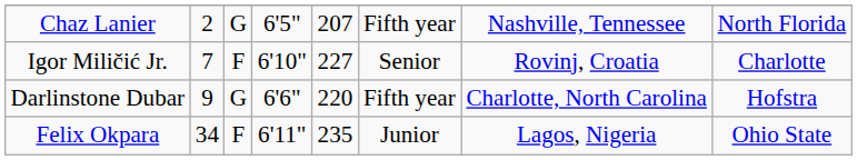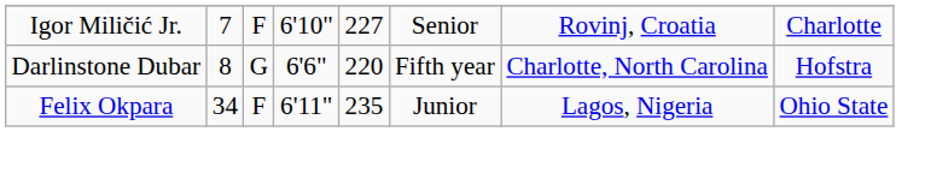 <table class="wikitable sortable" style="text-align:center">
 <tr align=center>
-</tr>
-<tr>
-<td><a href='#'>Chaz Lanier</a></td>
-<td>2</td>
-<td>G</td>
-<td>6'5"</td>
-<td>207</td>
-<td>Fifth year</td>
-<td><a href='#'>Nashville, Tennessee</a></td>
-<td><a href='#'>North Florida</a></td>
 </tr>
 <tr>
 <td>Igor Miličić Jr.</td>
 <td>7</td>
 <td>F</td>
 <td>6'10"</td>
 <td>227</td>
 <td>Senior</td>
 <td><a href='#'>Rovinj</a>, <a href='#'>Croatia</a></td>
 <td><a href='#'>Charlotte</a></td>
 </tr>
 <tr>
 <td>Darlinstone Dubar</td>
-<td>9</td>
+<td>8</td>
 <td>G</td>
 <td>6'6"</td>
 <td>220</td>
 <td>Fifth year</td>
 <td><a href='#'>Charlotte, North Carolina</a></td>
 <td><a href='#'>Hofstra</a></td>
 </tr>
 <tr>
 <td><a href='#'>Felix Okpara</a></td>
 <td>34</td>
 <td>F</td>
 <td>6'11"</td>
 <td>235</td>
 <td>Junior</td>
 <td><a href='#'>Lagos</a>, <a href='#'>Nigeria</a></td>
 <td><a href='#'>Ohio State</a></td>
 </tr>
 </table>
